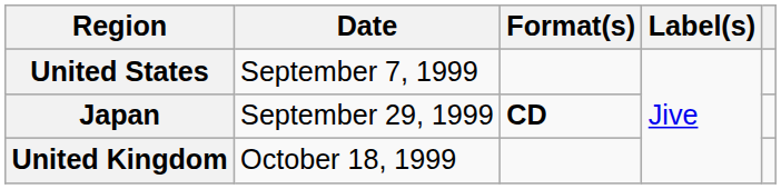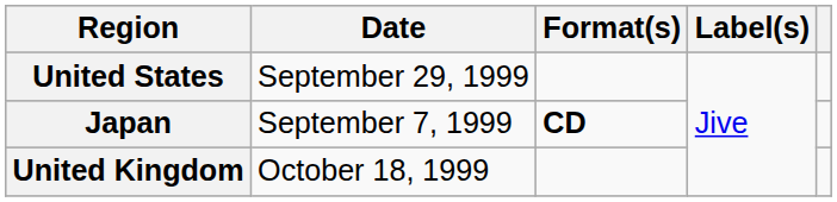 <table class="wikitable plainrowheaders">
 <tr>
 <th scope="col">Region</th>
 <th scope="col">Date</th>
 <th scope="col">Format(s)</th>
 <th scope="col">Label(s)</th>
 <th scope="col"></th>
 </tr>
 <tr>
 <th scope="row">United States</th>
-<td>September 7, 1999</td>
+<td>September 29, 1999</td>
 <td></td>
 <td rowspan="3"><a href='#'>Jive</a></td>
 <td></td>
 </tr>
 <tr>
 <th scope="row">Japan</th>
-<td>September 29, 1999</td>
+<td>September 7, 1999</td>
 <td><strong>CD</strong></td>
 <td></td>
 </tr>
 <tr>
 <th scope="row">United Kingdom</th>
 <td>October 18, 1999</td>
 <td></td>
 <td></td>
 </tr>
 </table>
